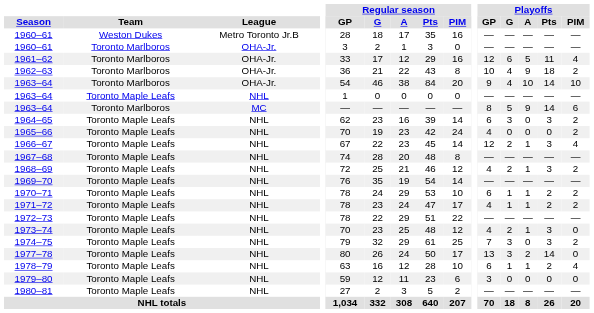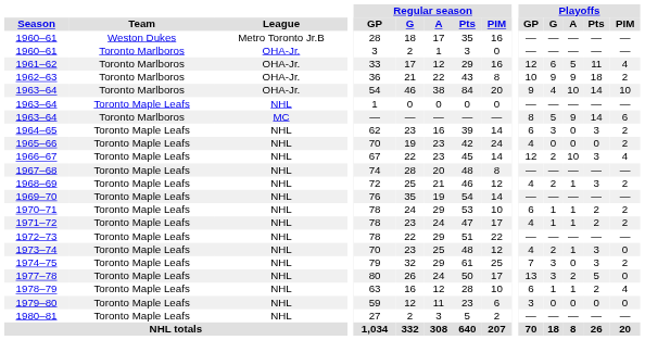 <table border="0" cellpadding="1" cellspacing="0" style="text-align:center; width:60em;">
 <tr style="background:#e0e0e0;">
 <th colspan="3"  bgcolor="#ffffff"> </th>
 <th rowspan="99" bgcolor="#ffffff"> </th>
 <th colspan="5"><a href='#'>Regular season</a></th>
 <th rowspan="99" bgcolor="#ffffff"> </th>
 <th colspan="5"><a href='#'>Playoffs</a></th>
 </tr>
 <tr style="background:#e0e0e0;">
 <th><a href='#'>Season</a></th>
 <th>Team</th>
 <th>League</th>
 <th>GP</th>
 <th><a href='#'>G</a></th>
 <th><a href='#'>A</a></th>
 <th><a href='#'>Pts</a></th>
 <th><a href='#'>PIM</a></th>
 <th>GP</th>
 <th>G</th>
 <th>A</th>
 <th>Pts</th>
 <th>PIM</th>
 </tr>
 <tr>
 <td><a href='#'>1960–61</a></td>
 <td><a href='#'>Weston Dukes</a></td>
 <td>Metro Toronto Jr.B</td>
 <td>28</td>
 <td>18</td>
 <td>17</td>
 <td>35</td>
 <td>16</td>
 <td>—</td>
 <td>—</td>
 <td>—</td>
 <td>—</td>
 <td>—</td>
 </tr>
 <tr style="background:#f0f0f0;">
 </tr>
 <tr>
 <td><a href='#'>1960–61</a></td>
 <td><a href='#'>Toronto Marlboros</a></td>
 <td><a href='#'>OHA-Jr.</a></td>
 <td>3</td>
 <td>2</td>
 <td>1</td>
 <td>3</td>
 <td>0</td>
 <td>—</td>
 <td>—</td>
 <td>—</td>
 <td>—</td>
 <td>—</td>
 </tr>
 <tr style="background:#f0f0f0;">
 <td><a href='#'>1961–62</a></td>
 <td>Toronto Marlboros</td>
 <td>OHA-Jr.</td>
 <td>33</td>
 <td>17</td>
 <td>12</td>
 <td>29</td>
 <td>16</td>
 <td>12</td>
 <td>6</td>
 <td>5</td>
 <td>11</td>
 <td>4</td>
 </tr>
 <tr>
 <td><a href='#'>1962–63</a></td>
 <td>Toronto Marlboros</td>
 <td>OHA-Jr.</td>
 <td>36</td>
 <td>21</td>
 <td>22</td>
 <td>43</td>
 <td>8</td>
 <td>10</td>
-<td>4</td>
+<td>9</td>
 <td>9</td>
 <td>18</td>
 <td>2</td>
 </tr>
 <tr style="background:#f0f0f0;">
 <td><a href='#'>1963–64</a></td>
 <td>Toronto Marlboros</td>
 <td>OHA-Jr.</td>
 <td>54</td>
 <td>46</td>
 <td>38</td>
 <td>84</td>
 <td>20</td>
 <td>9</td>
 <td>4</td>
 <td>10</td>
 <td>14</td>
 <td>10</td>
 </tr>
 <tr>
 <td><a href='#'>1963–64</a></td>
 <td><a href='#'>Toronto Maple Leafs</a></td>
 <td><a href='#'>NHL</a></td>
 <td>1</td>
 <td>0</td>
 <td>0</td>
 <td>0</td>
 <td>0</td>
 <td>—</td>
 <td>—</td>
 <td>—</td>
 <td>—</td>
 <td>—</td>
 </tr>
 <tr style="background:#f0f0f0;">
 <td><a href='#'>1963–64</a></td>
 <td>Toronto Marlboros</td>
 <td><a href='#'>MC</a></td>
 <td>—</td>
 <td>—</td>
 <td>—</td>
 <td>—</td>
 <td>—</td>
 <td>8</td>
 <td>5</td>
 <td>9</td>
 <td>14</td>
 <td>6</td>
 </tr>
 <tr>
 <td><a href='#'>1964–65</a></td>
 <td>Toronto Maple Leafs</td>
 <td>NHL</td>
 <td>62</td>
 <td>23</td>
 <td>16</td>
 <td>39</td>
 <td>14</td>
 <td>6</td>
 <td>3</td>
 <td>0</td>
 <td>3</td>
 <td>2</td>
 </tr>
 <tr style="background:#f0f0f0;">
 <td><a href='#'>1965–66</a></td>
 <td>Toronto Maple Leafs</td>
 <td>NHL</td>
 <td>70</td>
 <td>19</td>
 <td>23</td>
 <td>42</td>
 <td>24</td>
 <td>4</td>
 <td>0</td>
 <td>0</td>
 <td>0</td>
 <td>2</td>
 </tr>
 <tr>
 <td><a href='#'>1966–67</a></td>
 <td>Toronto Maple Leafs</td>
 <td>NHL</td>
 <td>67</td>
 <td>22</td>
 <td>23</td>
 <td>45</td>
 <td>14</td>
 <td>12</td>
 <td>2</td>
-<td>1</td>
+<td>10</td>
 <td>3</td>
 <td>4</td>
 </tr>
 <tr style="background:#f0f0f0;">
 <td><a href='#'>1967–68</a></td>
 <td>Toronto Maple Leafs</td>
 <td>NHL</td>
 <td>74</td>
 <td>28</td>
 <td>20</td>
 <td>48</td>
 <td>8</td>
 <td>—</td>
 <td>—</td>
 <td>—</td>
 <td>—</td>
 <td>—</td>
 </tr>
 <tr>
 <td><a href='#'>1968–69</a></td>
 <td>Toronto Maple Leafs</td>
 <td>NHL</td>
 <td>72</td>
 <td>25</td>
 <td>21</td>
 <td>46</td>
 <td>12</td>
 <td>4</td>
 <td>2</td>
 <td>1</td>
 <td>3</td>
 <td>2</td>
 </tr>
 <tr style="background:#f0f0f0;">
 <td><a href='#'>1969–70</a></td>
 <td>Toronto Maple Leafs</td>
 <td>NHL</td>
 <td>76</td>
 <td>35</td>
 <td>19</td>
 <td>54</td>
 <td>14</td>
 <td>—</td>
 <td>—</td>
 <td>—</td>
 <td>—</td>
 <td>—</td>
 </tr>
 <tr>
 <td><a href='#'>1970–71</a></td>
 <td>Toronto Maple Leafs</td>
 <td>NHL</td>
 <td>78</td>
 <td>24</td>
 <td>29</td>
 <td>53</td>
 <td>10</td>
 <td>6</td>
 <td>1</td>
 <td>1</td>
 <td>2</td>
 <td>2</td>
 </tr>
 <tr style="background:#f0f0f0;">
 <td><a href='#'>1971–72</a></td>
 <td>Toronto Maple Leafs</td>
 <td>NHL</td>
 <td>78</td>
 <td>23</td>
 <td>24</td>
 <td>47</td>
 <td>17</td>
 <td>4</td>
 <td>1</td>
 <td>1</td>
 <td>2</td>
 <td>2</td>
 </tr>
 <tr>
 <td><a href='#'>1972–73</a></td>
 <td>Toronto Maple Leafs</td>
 <td>NHL</td>
 <td>78</td>
 <td>22</td>
 <td>29</td>
 <td>51</td>
 <td>22</td>
 <td>—</td>
 <td>—</td>
 <td>—</td>
 <td>—</td>
 <td>—</td>
 </tr>
 <tr style="background:#f0f0f0;">
 <td><a href='#'>1973–74</a></td>
 <td>Toronto Maple Leafs</td>
 <td>NHL</td>
 <td>70</td>
 <td>23</td>
 <td>25</td>
 <td>48</td>
 <td>12</td>
 <td>4</td>
 <td>2</td>
 <td>1</td>
 <td>3</td>
 <td>0</td>
 </tr>
 <tr>
 <td><a href='#'>1974–75</a></td>
 <td>Toronto Maple Leafs</td>
 <td>NHL</td>
 <td>79</td>
 <td>32</td>
 <td>29</td>
 <td>61</td>
 <td>25</td>
 <td>7</td>
 <td>3</td>
 <td>0</td>
 <td>3</td>
 <td>2</td>
 </tr>
 <tr style="background:#f0f0f0;">
 <td><a href='#'>1977–78</a></td>
 <td>Toronto Maple Leafs</td>
 <td>NHL</td>
 <td>80</td>
 <td>26</td>
 <td>24</td>
 <td>50</td>
 <td>17</td>
 <td>13</td>
 <td>3</td>
 <td>2</td>
-<td>14</td>
+<td>5</td>
 <td>0</td>
 </tr>
 <tr>
 <td><a href='#'>1978–79</a></td>
 <td>Toronto Maple Leafs</td>
 <td>NHL</td>
 <td>63</td>
 <td>16</td>
 <td>12</td>
 <td>28</td>
 <td>10</td>
 <td>6</td>
 <td>1</td>
 <td>1</td>
 <td>2</td>
 <td>4</td>
 </tr>
 <tr style="background:#f0f0f0;">
 <td><a href='#'>1979–80</a></td>
 <td>Toronto Maple Leafs</td>
 <td>NHL</td>
 <td>59</td>
 <td>12</td>
 <td>11</td>
 <td>23</td>
 <td>6</td>
 <td>3</td>
 <td>0</td>
 <td>0</td>
 <td>0</td>
 <td>0</td>
 </tr>
 <tr>
 <td><a href='#'>1980–81</a></td>
 <td>Toronto Maple Leafs</td>
 <td>NHL</td>
 <td>27</td>
 <td>2</td>
 <td>3</td>
 <td>5</td>
 <td>2</td>
 <td>—</td>
 <td>—</td>
 <td>—</td>
 <td>—</td>
 <td>—</td>
 </tr>
 <tr style="background:#e0e0e0;">
 <th colspan="3">NHL totals</th>
 <th>1,034</th>
 <th>332</th>
 <th>308</th>
 <th>640</th>
 <th>207</th>
 <th>70</th>
 <th>18</th>
 <th>8</th>
 <th>26</th>
 <th>20</th>
 </tr>
 </table>
